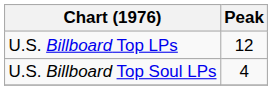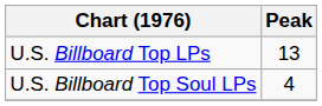 <table class="wikitable">
 <tr>
 <th>Chart (1976)</th>
 <th>Peak<br></th>
 </tr>
 <tr>
 <td>U.S. <a href='#'><em>Billboard</em> Top LPs</a></td>
-<td align="center">12</td>
+<td align="center">13</td>
 </tr>
 <tr>
 <td>U.S. <em>Billboard</em> <a href='#'>Top Soul LPs</a></td>
 <td align="center">4</td>
 </tr>
 <tr>
 </tr>
 </table>
